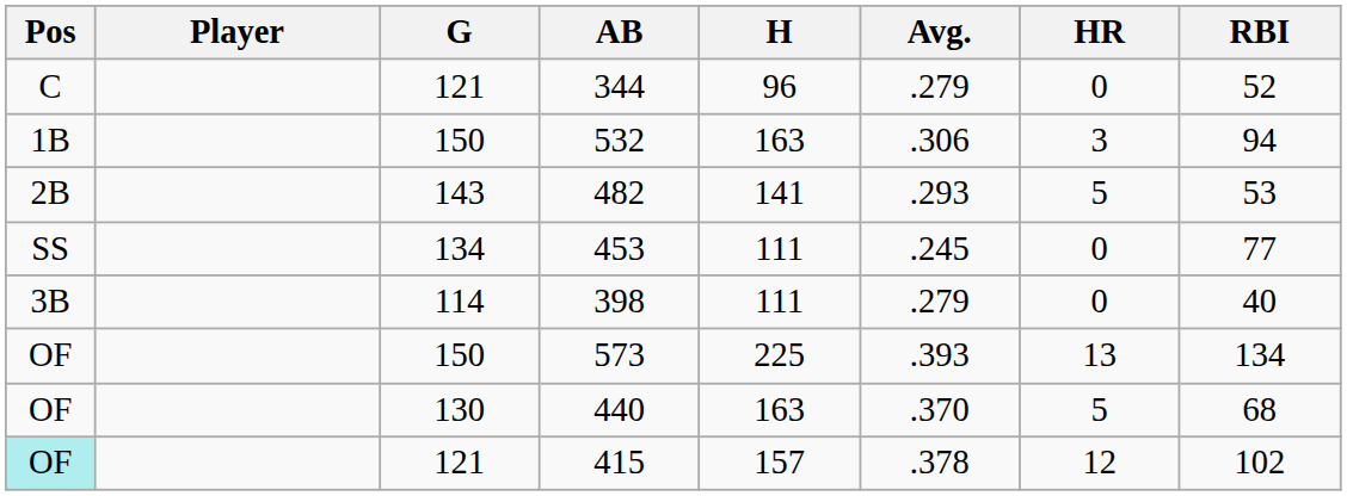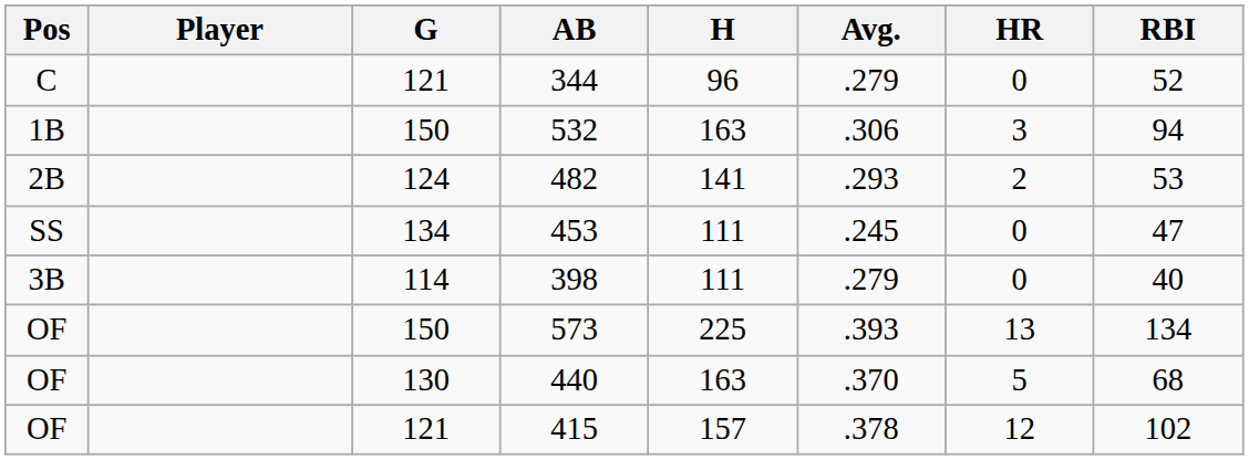 <table class="wikitable sortable">
 <tr>
 <th bgcolor="#DDDDFF" width="5%">Pos</th>
 <th bgcolor="#DDDDFF" width="16%">Player</th>
 <th bgcolor="#DDDDFF" width="9%">G</th>
 <th bgcolor="#DDDDFF" width="9%">AB</th>
 <th bgcolor="#DDDDFF" width="9%">H</th>
 <th bgcolor="#DDDDFF" width="9%">Avg.</th>
 <th bgcolor="#DDDDFF" width="9%">HR</th>
 <th bgcolor="#DDDDFF" width="9%">RBI</th>
 </tr>
 <tr align="center">
 <td>C</td>
 <td></td>
 <td>121</td>
 <td>344</td>
 <td>96</td>
 <td>.279</td>
 <td>0</td>
 <td>52</td>
 </tr>
 <tr align="center">
 <td>1B</td>
 <td></td>
 <td>150</td>
 <td>532</td>
 <td>163</td>
 <td>.306</td>
 <td>3</td>
 <td>94</td>
 </tr>
 <tr align="center">
 <td>2B</td>
 <td></td>
-<td>143</td>
+<td>124</td>
 <td>482</td>
 <td>141</td>
 <td>.293</td>
-<td>5</td>
+<td>2</td>
 <td>53</td>
 </tr>
 <tr align="center">
 <td>SS</td>
 <td></td>
 <td>134</td>
 <td>453</td>
 <td>111</td>
 <td>.245</td>
 <td>0</td>
-<td>77</td>
+<td>47</td>
 </tr>
 <tr align="center">
 <td>3B</td>
 <td></td>
 <td>114</td>
 <td>398</td>
 <td>111</td>
 <td>.279</td>
 <td>0</td>
 <td>40</td>
 </tr>
 <tr align="center">
 <td>OF</td>
 <td></td>
 <td>150</td>
 <td>573</td>
 <td>225</td>
 <td>.393</td>
 <td>13</td>
 <td>134</td>
 </tr>
 <tr align="center">
 <td>OF</td>
 <td></td>
 <td>130</td>
 <td>440</td>
 <td>163</td>
 <td>.370</td>
 <td>5</td>
 <td>68</td>
 </tr>
 <tr align="center">
-<td style="background: paleturquoise;">OF</td>
+<td>OF</td>
 <td></td>
 <td>121</td>
 <td>415</td>
 <td>157</td>
 <td>.378</td>
 <td>12</td>
 <td>102</td>
 </tr>
 </table>
